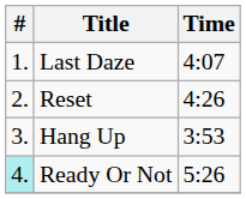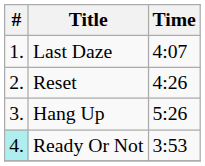 <table class="wikitable">
 <tr>
 <th>#</th>
 <th>Title</th>
 <th>Time</th>
 </tr>
 <tr>
 <td>1.</td>
 <td>Last Daze</td>
 <td>4:07</td>
 </tr>
 <tr>
 <td>2.</td>
 <td>Reset</td>
 <td>4:26</td>
 </tr>
 <tr>
 <td>3.</td>
 <td>Hang Up</td>
-<td>3:53</td>
+<td>5:26</td>
 </tr>
 <tr>
 <td style="background: paleturquoise;">4.</td>
 <td>Ready Or Not</td>
-<td>5:26</td>
+<td>3:53</td>
 </tr>
 <tr>
 </tr>
 </table>
